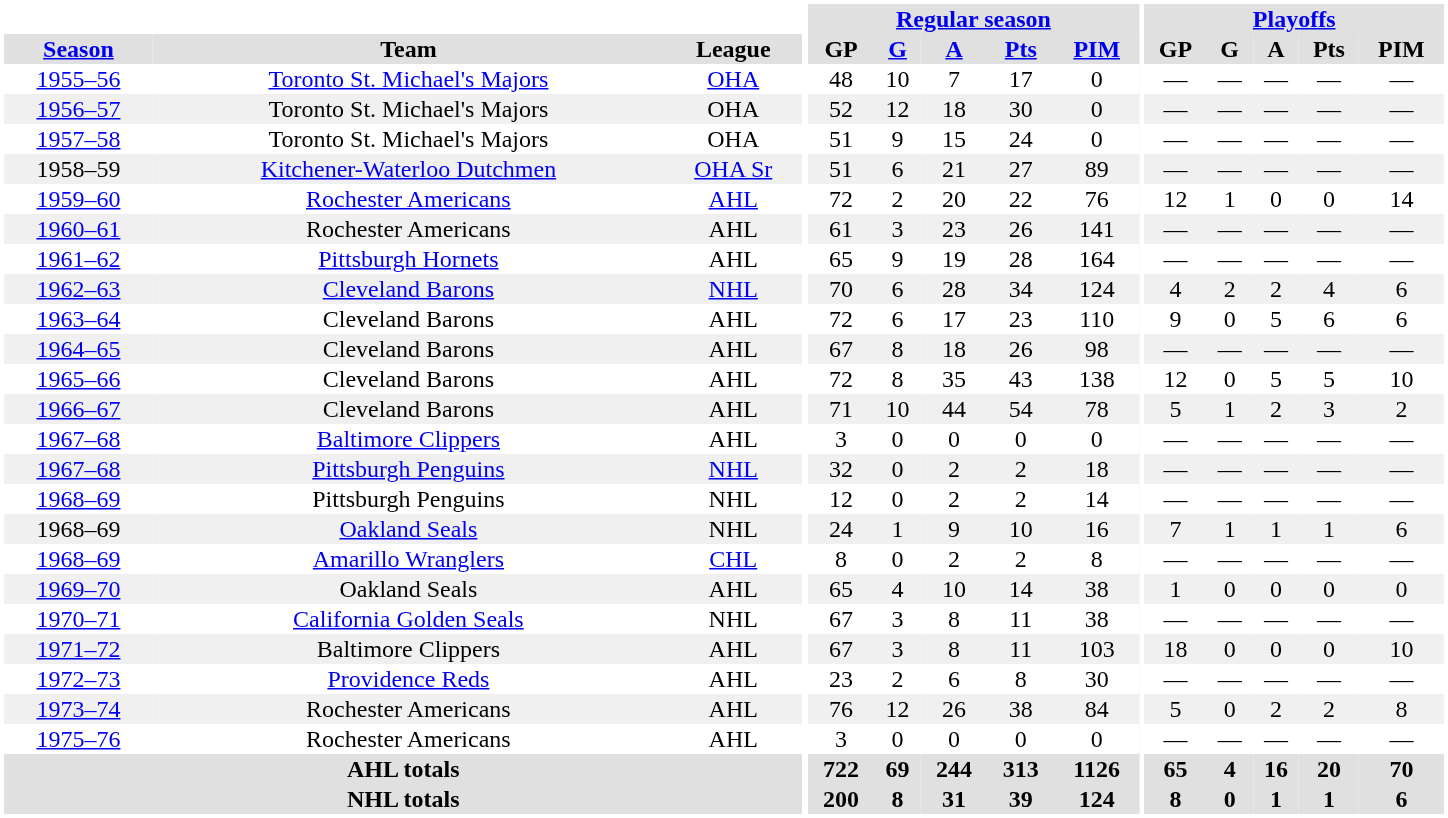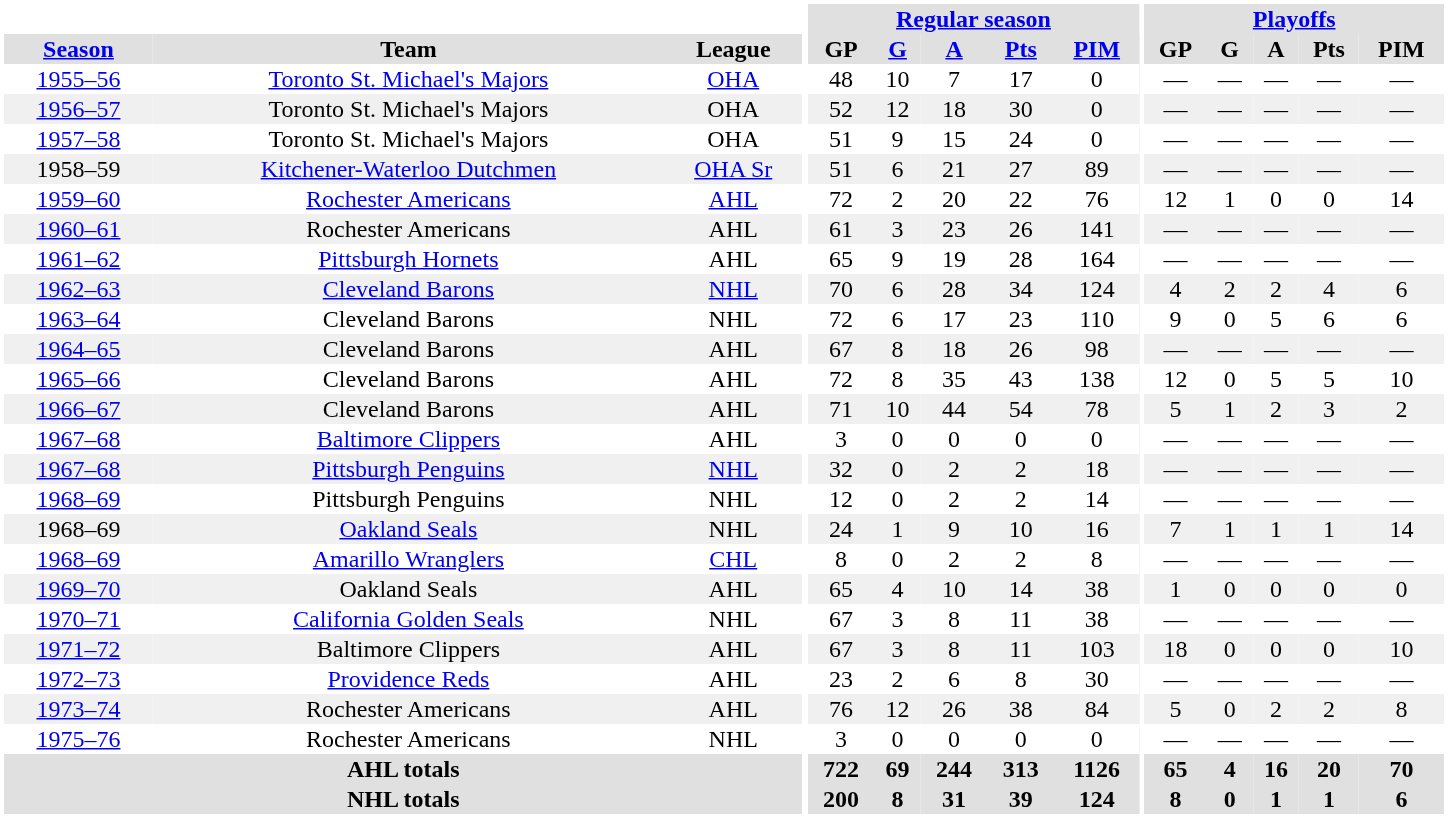 <table border="0" cellpadding="1" cellspacing="0" style="text-align:center; width:60em">
 <tr bgcolor="#e0e0e0">
 <th colspan="3" bgcolor="#ffffff"></th>
 <th rowspan="100" bgcolor="#ffffff"></th>
 <th colspan="5"><a href='#'>Regular season</a></th>
 <th rowspan="100" bgcolor="#ffffff"></th>
 <th colspan="5"><a href='#'>Playoffs</a></th>
 </tr>
 <tr bgcolor="#e0e0e0">
 <th><a href='#'>Season</a></th>
 <th>Team</th>
 <th>League</th>
 <th>GP</th>
 <th><a href='#'>G</a></th>
 <th><a href='#'>A</a></th>
 <th><a href='#'>Pts</a></th>
 <th><a href='#'>PIM</a></th>
 <th>GP</th>
 <th>G</th>
 <th>A</th>
 <th>Pts</th>
 <th>PIM</th>
 </tr>
 <tr>
 <td><a href='#'>1955–56</a></td>
 <td><a href='#'>Toronto St. Michael's Majors</a></td>
 <td><a href='#'>OHA</a></td>
 <td>48</td>
 <td>10</td>
 <td>7</td>
 <td>17</td>
 <td>0</td>
 <td>—</td>
 <td>—</td>
 <td>—</td>
 <td>—</td>
 <td>—</td>
 </tr>
 <tr bgcolor="#f0f0f0">
 <td><a href='#'>1956–57</a></td>
 <td>Toronto St. Michael's Majors</td>
 <td>OHA</td>
 <td>52</td>
 <td>12</td>
 <td>18</td>
 <td>30</td>
 <td>0</td>
 <td>—</td>
 <td>—</td>
 <td>—</td>
 <td>—</td>
 <td>—</td>
 </tr>
 <tr>
 <td><a href='#'>1957–58</a></td>
 <td>Toronto St. Michael's Majors</td>
 <td>OHA</td>
 <td>51</td>
 <td>9</td>
 <td>15</td>
 <td>24</td>
 <td>0</td>
 <td>—</td>
 <td>—</td>
 <td>—</td>
 <td>—</td>
 <td>—</td>
 </tr>
 <tr bgcolor="#f0f0f0">
 <td>1958–59</td>
 <td><a href='#'>Kitchener-Waterloo Dutchmen</a></td>
 <td><a href='#'>OHA Sr</a></td>
 <td>51</td>
 <td>6</td>
 <td>21</td>
 <td>27</td>
 <td>89</td>
 <td>—</td>
 <td>—</td>
 <td>—</td>
 <td>—</td>
 <td>—</td>
 </tr>
 <tr>
 <td><a href='#'>1959–60</a></td>
 <td><a href='#'>Rochester Americans</a></td>
 <td><a href='#'>AHL</a></td>
 <td>72</td>
 <td>2</td>
 <td>20</td>
 <td>22</td>
 <td>76</td>
 <td>12</td>
 <td>1</td>
 <td>0</td>
 <td>0</td>
 <td>14</td>
 </tr>
 <tr bgcolor="#f0f0f0">
 <td><a href='#'>1960–61</a></td>
 <td>Rochester Americans</td>
 <td>AHL</td>
 <td>61</td>
 <td>3</td>
 <td>23</td>
 <td>26</td>
 <td>141</td>
 <td>—</td>
 <td>—</td>
 <td>—</td>
 <td>—</td>
 <td>—</td>
 </tr>
 <tr>
 <td><a href='#'>1961–62</a></td>
 <td><a href='#'>Pittsburgh Hornets</a></td>
 <td>AHL</td>
 <td>65</td>
 <td>9</td>
 <td>19</td>
 <td>28</td>
 <td>164</td>
 <td>—</td>
 <td>—</td>
 <td>—</td>
 <td>—</td>
 <td>—</td>
 </tr>
 <tr bgcolor="#f0f0f0">
 <td><a href='#'>1962–63</a></td>
 <td><a href='#'>Cleveland Barons</a></td>
 <td><a href='#'>NHL</a></td>
 <td>70</td>
 <td>6</td>
 <td>28</td>
 <td>34</td>
 <td>124</td>
 <td>4</td>
 <td>2</td>
 <td>2</td>
 <td>4</td>
 <td>6</td>
 </tr>
 <tr>
 <td><a href='#'>1963–64</a></td>
 <td>Cleveland Barons</td>
-<td>AHL</td>
+<td>NHL</td>
 <td>72</td>
 <td>6</td>
 <td>17</td>
 <td>23</td>
 <td>110</td>
 <td>9</td>
 <td>0</td>
 <td>5</td>
 <td>6</td>
 <td>6</td>
 </tr>
 <tr bgcolor="#f0f0f0">
 <td><a href='#'>1964–65</a></td>
 <td>Cleveland Barons</td>
 <td>AHL</td>
 <td>67</td>
 <td>8</td>
 <td>18</td>
 <td>26</td>
 <td>98</td>
 <td>—</td>
 <td>—</td>
 <td>—</td>
 <td>—</td>
 <td>—</td>
 </tr>
 <tr>
 <td><a href='#'>1965–66</a></td>
 <td>Cleveland Barons</td>
 <td>AHL</td>
 <td>72</td>
 <td>8</td>
 <td>35</td>
 <td>43</td>
 <td>138</td>
 <td>12</td>
 <td>0</td>
 <td>5</td>
 <td>5</td>
 <td>10</td>
 </tr>
 <tr bgcolor="#f0f0f0">
 <td><a href='#'>1966–67</a></td>
 <td>Cleveland Barons</td>
 <td>AHL</td>
 <td>71</td>
 <td>10</td>
 <td>44</td>
 <td>54</td>
 <td>78</td>
 <td>5</td>
 <td>1</td>
 <td>2</td>
 <td>3</td>
 <td>2</td>
 </tr>
 <tr>
 <td><a href='#'>1967–68</a></td>
 <td><a href='#'>Baltimore Clippers</a></td>
 <td>AHL</td>
 <td>3</td>
 <td>0</td>
 <td>0</td>
 <td>0</td>
 <td>0</td>
 <td>—</td>
 <td>—</td>
 <td>—</td>
 <td>—</td>
 <td>—</td>
 </tr>
 <tr bgcolor="#f0f0f0">
 <td><a href='#'>1967–68</a></td>
 <td><a href='#'>Pittsburgh Penguins</a></td>
 <td><a href='#'>NHL</a></td>
 <td>32</td>
 <td>0</td>
 <td>2</td>
 <td>2</td>
 <td>18</td>
 <td>—</td>
 <td>—</td>
 <td>—</td>
 <td>—</td>
 <td>—</td>
 </tr>
 <tr>
 <td><a href='#'>1968–69</a></td>
 <td>Pittsburgh Penguins</td>
 <td>NHL</td>
 <td>12</td>
 <td>0</td>
 <td>2</td>
 <td>2</td>
 <td>14</td>
 <td>—</td>
 <td>—</td>
 <td>—</td>
 <td>—</td>
 <td>—</td>
 </tr>
 <tr bgcolor="#f0f0f0">
 <td>1968–69</td>
 <td><a href='#'>Oakland Seals</a></td>
 <td>NHL</td>
 <td>24</td>
 <td>1</td>
 <td>9</td>
 <td>10</td>
 <td>16</td>
 <td>7</td>
 <td>1</td>
 <td>1</td>
 <td>1</td>
-<td>6</td>
+<td>14</td>
 </tr>
 <tr>
 <td><a href='#'>1968–69</a></td>
 <td><a href='#'>Amarillo Wranglers</a></td>
 <td><a href='#'>CHL</a></td>
 <td>8</td>
 <td>0</td>
 <td>2</td>
 <td>2</td>
 <td>8</td>
 <td>—</td>
 <td>—</td>
 <td>—</td>
 <td>—</td>
 <td>—</td>
 </tr>
 <tr bgcolor="#f0f0f0">
 <td><a href='#'>1969–70</a></td>
 <td>Oakland Seals</td>
 <td>AHL</td>
 <td>65</td>
 <td>4</td>
 <td>10</td>
 <td>14</td>
 <td>38</td>
 <td>1</td>
 <td>0</td>
 <td>0</td>
 <td>0</td>
 <td>0</td>
 </tr>
 <tr>
 <td><a href='#'>1970–71</a></td>
 <td><a href='#'>California Golden Seals</a></td>
 <td>NHL</td>
 <td>67</td>
 <td>3</td>
 <td>8</td>
 <td>11</td>
 <td>38</td>
 <td>—</td>
 <td>—</td>
 <td>—</td>
 <td>—</td>
 <td>—</td>
 </tr>
 <tr bgcolor="#f0f0f0">
 <td><a href='#'>1971–72</a></td>
 <td>Baltimore Clippers</td>
 <td>AHL</td>
 <td>67</td>
 <td>3</td>
 <td>8</td>
 <td>11</td>
 <td>103</td>
 <td>18</td>
 <td>0</td>
 <td>0</td>
 <td>0</td>
 <td>10</td>
 </tr>
 <tr>
 <td><a href='#'>1972–73</a></td>
 <td><a href='#'>Providence Reds</a></td>
 <td>AHL</td>
 <td>23</td>
 <td>2</td>
 <td>6</td>
 <td>8</td>
 <td>30</td>
 <td>—</td>
 <td>—</td>
 <td>—</td>
 <td>—</td>
 <td>—</td>
 </tr>
 <tr bgcolor="#f0f0f0">
 <td><a href='#'>1973–74</a></td>
 <td>Rochester Americans</td>
 <td>AHL</td>
 <td>76</td>
 <td>12</td>
 <td>26</td>
 <td>38</td>
 <td>84</td>
 <td>5</td>
 <td>0</td>
 <td>2</td>
 <td>2</td>
 <td>8</td>
 </tr>
 <tr>
 <td><a href='#'>1975–76</a></td>
 <td>Rochester Americans</td>
-<td>AHL</td>
+<td>NHL</td>
 <td>3</td>
 <td>0</td>
 <td>0</td>
 <td>0</td>
 <td>0</td>
 <td>—</td>
 <td>—</td>
 <td>—</td>
 <td>—</td>
 <td>—</td>
 </tr>
 <tr bgcolor="#e0e0e0">
 <th colspan="3">AHL totals</th>
 <th>722</th>
 <th>69</th>
 <th>244</th>
 <th>313</th>
 <th>1126</th>
 <th>65</th>
 <th>4</th>
 <th>16</th>
 <th>20</th>
 <th>70</th>
 </tr>
 <tr bgcolor="#e0e0e0">
 <th colspan="3">NHL totals</th>
 <th>200</th>
 <th>8</th>
 <th>31</th>
 <th>39</th>
 <th>124</th>
 <th>8</th>
 <th>0</th>
 <th>1</th>
 <th>1</th>
 <th>6</th>
 </tr>
 </table>
